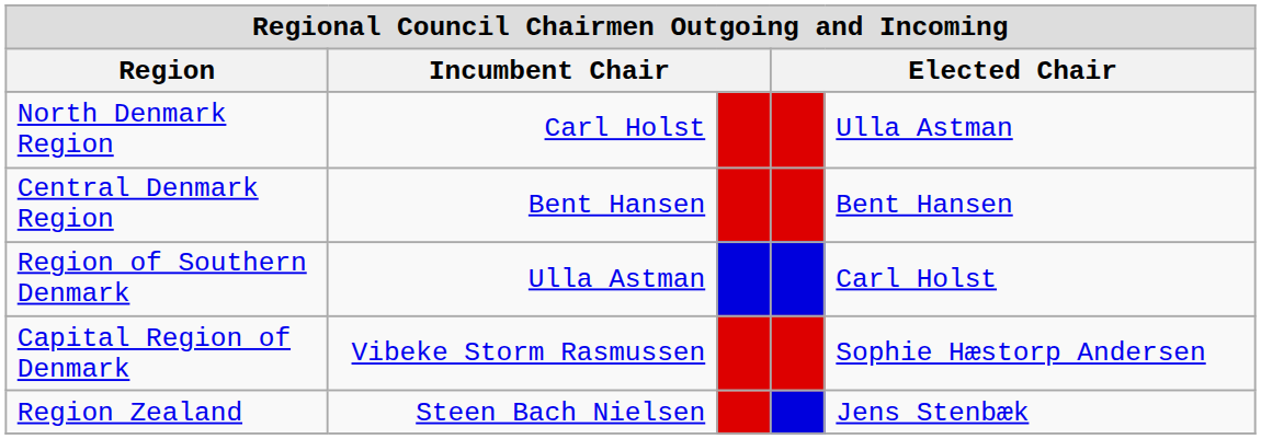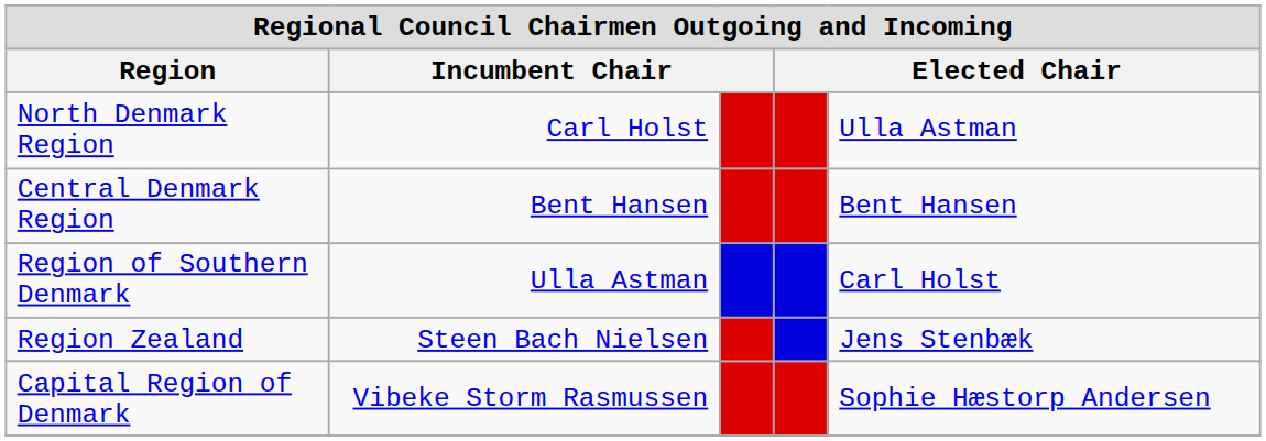 <table class="wikitable" style="margin-left:1em;">
 <tr>
 <td colspan="5" style="background:#dddddd; text-align:center;"><strong>Regional Council Chairmen Outgoing and Incoming</strong></td>
 </tr>
 <tr>
 <th style="width:150px;">Region</th>
 <th colspan="2">Incumbent Chair</th>
 <th colspan="2">Elected Chair</th>
 </tr>
 <tr>
 <td style="padding-left:5px;"><a href='#'>North Denmark Region</a></td>
 <td style="text-align:right; padding-right:5px;"><a href='#'>Carl Holst</a></td>
 <td style="width:20px; background:#dd0000;"></td>
 <td style="width:20px; background:#dd0000;"></td>
 <td style="width:200px; padding-left:5px;"><a href='#'>Ulla Astman</a></td>
 </tr>
 <tr>
 <td style="padding-left:5px;"><a href='#'>Central Denmark Region</a></td>
 <td style="text-align:right; padding-right:5px;"><a href='#'>Bent Hansen</a></td>
 <td style="width:20px; background:#dd0000;"></td>
 <td style="width:20px; background:#dd0000;"></td>
 <td style="padding-left:5px;"><a href='#'>Bent Hansen</a></td>
 </tr>
 <tr>
 <td style="padding-left:5px;"><a href='#'>Region of Southern Denmark</a></td>
 <td style="width:180px; text-align:right; padding-right:5px;"><a href='#'>Ulla Astman</a></td>
 <td style="background:#0000dd;"></td>
 <td style="background:#0000dd;"></td>
 <td style="padding-left:5px;"><a href='#'>Carl Holst</a></td>
 </tr>
 <tr>
+<td style="padding-left:5px;"><a href='#'>Region Zealand</a></td>
+<td style="text-align:right; padding-right:5px;"><a href='#'>Steen Bach Nielsen</a></td>
+<td style="background:#dd0000;"></td>
+<td style="background:#0000dd;"></td>
+<td style="padding-left:5px;"><a href='#'>Jens Stenbæk</a></td>
+</tr>
+<tr>
 <td style="padding-left:5px;"><a href='#'>Capital Region of Denmark</a></td>
 <td style="text-align:right; padding-right:5px;"><a href='#'>Vibeke Storm Rasmussen</a></td>
 <td style="background:#dd0000;"></td>
 <td style="background:#dd0000;"></td>
 <td style="padding-left:5px;"><a href='#'>Sophie Hæstorp Andersen</a></td>
 </tr>
-<tr>
-<td style="padding-left:5px;"><a href='#'>Region Zealand</a></td>
-<td style="text-align:right; padding-right:5px;"><a href='#'>Steen Bach Nielsen</a></td>
-<td style="background:#dd0000;"></td>
-<td style="background:#0000dd;"></td>
-<td style="padding-left:5px;"><a href='#'>Jens Stenbæk</a></td>
-</tr>
 </table>
